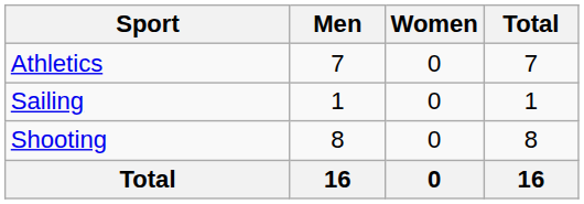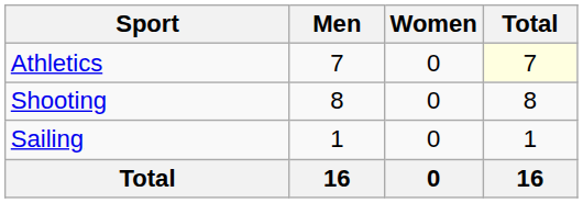 <table class="wikitable" style="text-align:center;">
 <tr>
 <th width=180>Sport</th>
 <th width=55>Men</th>
 <th width=55>Women</th>
 <th width=55>Total</th>
 </tr>
 <tr>
 <td align=left><a href='#'>Athletics</a></td>
 <td>7</td>
 <td>0</td>
-<td>7</td>
+<td style="background: lightyellow;">7</td>
+</tr>
+<tr>
+<td align=left><a href='#'>Shooting</a></td>
+<td>8</td>
+<td>0</td>
+<td>8</td>
 </tr>
 <tr>
 <td align=left><a href='#'>Sailing</a></td>
 <td>1</td>
 <td>0</td>
 <td>1</td>
 </tr>
 <tr>
-<td align=left><a href='#'>Shooting</a></td>
-<td>8</td>
-<td>0</td>
-<td>8</td>
-</tr>
-<tr>
 <th>Total</th>
 <th>16</th>
 <th>0</th>
 <th>16</th>
 </tr>
 </table>
